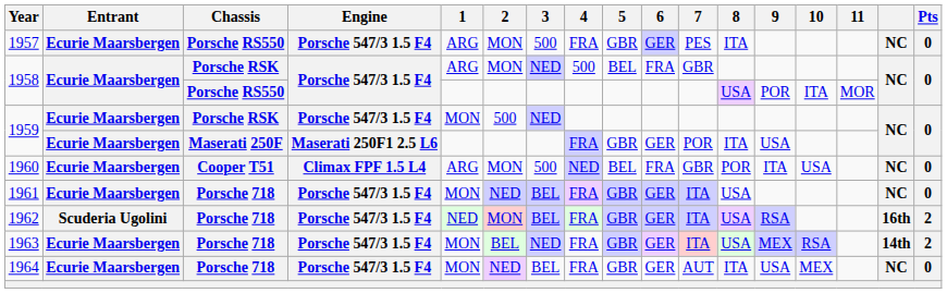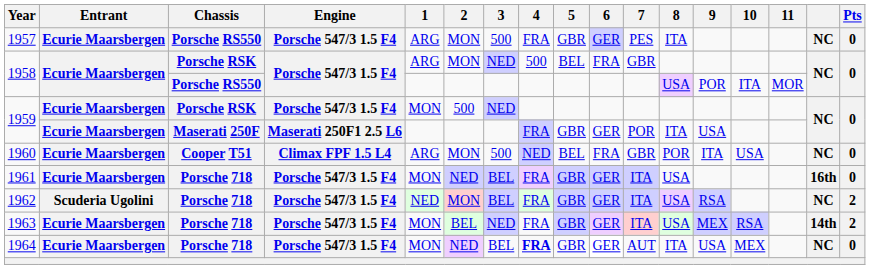 <table class="wikitable" style="text-align:center; font-size:90%">
 <tr>
 <th>Year</th>
 <th>Entrant</th>
 <th>Chassis</th>
 <th>Engine</th>
 <th>1</th>
 <th>2</th>
 <th>3</th>
 <th>4</th>
 <th>5</th>
 <th>6</th>
 <th>7</th>
 <th>8</th>
 <th>9</th>
 <th>10</th>
 <th>11</th>
 <th></th>
 <th><a href='#'>Pts</a></th>
 </tr>
 <tr>
 <td><a href='#'>1957</a></td>
 <th><a href='#'>Ecurie Maarsbergen</a></th>
 <th><a href='#'>Porsche</a> <a href='#'>RS550</a></th>
 <th><a href='#'>Porsche</a> 547/3 1.5 <a href='#'>F4</a></th>
 <td><a href='#'>ARG</a></td>
 <td><a href='#'>MON</a></td>
 <td><a href='#'>500</a></td>
 <td><a href='#'>FRA</a></td>
 <td><a href='#'>GBR</a></td>
 <td style="background:#cfcfff;"><a href='#'>GER</a><br></td>
 <td><a href='#'>PES</a></td>
 <td><a href='#'>ITA</a></td>
 <td></td>
 <td></td>
 <td></td>
 <th>NC</th>
 <th>0</th>
 </tr>
 <tr>
 <td rowspan=2><a href='#'>1958</a></td>
 <th rowspan=2><a href='#'>Ecurie Maarsbergen</a></th>
 <th><a href='#'>Porsche</a> <a href='#'>RSK</a></th>
 <th rowspan=2><a href='#'>Porsche</a> 547/3 1.5 <a href='#'>F4</a></th>
 <td><a href='#'>ARG</a></td>
 <td><a href='#'>MON</a></td>
 <td style="background:#cfcfff;"><a href='#'>NED</a><br></td>
 <td><a href='#'>500</a></td>
 <td><a href='#'>BEL</a></td>
 <td><a href='#'>FRA</a></td>
 <td><a href='#'>GBR</a></td>
 <td></td>
 <td></td>
 <td></td>
 <td></td>
 <th rowspan=2>NC</th>
 <th rowspan=2>0</th>
 </tr>
 <tr>
 <th><a href='#'>Porsche</a> <a href='#'>RS550</a></th>
 <td></td>
 <td></td>
 <td></td>
 <td></td>
 <td></td>
 <td></td>
 <td></td>
 <td style="background:#efcfff;"><a href='#'>USA</a><br></td>
 <td><a href='#'>POR</a></td>
 <td><a href='#'>ITA</a></td>
 <td><a href='#'>MOR</a></td>
 </tr>
 <tr>
 <td rowspan=2><a href='#'>1959</a></td>
 <th><a href='#'>Ecurie Maarsbergen</a></th>
 <th><a href='#'>Porsche</a> <a href='#'>RSK</a></th>
 <th><a href='#'>Porsche</a> 547/3 1.5 <a href='#'>F4</a></th>
 <td><a href='#'>MON</a></td>
 <td><a href='#'>500</a></td>
 <td style="background:#cfcfff;"><a href='#'>NED</a><br></td>
 <td></td>
 <td></td>
 <td></td>
 <td></td>
 <td></td>
 <td></td>
 <td></td>
 <td></td>
 <th rowspan=2>NC</th>
 <th rowspan=2>0</th>
 </tr>
 <tr>
 <th><a href='#'>Ecurie Maarsbergen</a></th>
 <th><a href='#'>Maserati</a> <a href='#'>250F</a></th>
 <th><a href='#'>Maserati</a> 250F1 2.5 <a href='#'>L6</a></th>
 <td></td>
 <td></td>
 <td></td>
 <td style="background:#cfcfff;"><a href='#'>FRA</a><br></td>
 <td><a href='#'>GBR</a></td>
 <td><a href='#'>GER</a></td>
 <td><a href='#'>POR</a></td>
 <td><a href='#'>ITA</a></td>
 <td><a href='#'>USA</a></td>
 <td></td>
 <td></td>
 </tr>
 <tr>
 <td><a href='#'>1960</a></td>
 <th><a href='#'>Ecurie Maarsbergen</a></th>
 <th><a href='#'>Cooper</a> <a href='#'>T51</a></th>
 <th><a href='#'>Climax FPF 1.5 L4</a></th>
 <td><a href='#'>ARG</a></td>
 <td><a href='#'>MON</a></td>
 <td><a href='#'>500</a></td>
 <td style="background:#cfcfff;"><a href='#'>NED</a><br></td>
 <td><a href='#'>BEL</a></td>
 <td><a href='#'>FRA</a></td>
 <td><a href='#'>GBR</a></td>
 <td><a href='#'>POR</a></td>
 <td><a href='#'>ITA</a></td>
 <td><a href='#'>USA</a></td>
 <td></td>
 <th>NC</th>
 <th>0</th>
 </tr>
 <tr>
 <td><a href='#'>1961</a></td>
 <th><a href='#'>Ecurie Maarsbergen</a></th>
 <th><a href='#'>Porsche</a> <a href='#'>718</a></th>
 <th><a href='#'>Porsche</a> 547/3 1.5 <a href='#'>F4</a></th>
 <td><a href='#'>MON</a></td>
 <td style="background:#cfcfff;"><a href='#'>NED</a><br></td>
 <td style="background:#cfcfff;"><a href='#'>BEL</a><br></td>
 <td style="background:#efcfff;"><a href='#'>FRA</a><br></td>
 <td style="background:#cfcfff;"><a href='#'>GBR</a><br></td>
 <td style="background:#cfcfff;"><a href='#'>GER</a><br></td>
 <td style="background:#cfcfff;"><a href='#'>ITA</a><br></td>
 <td><a href='#'>USA</a></td>
 <td></td>
 <td></td>
 <td></td>
-<th>NC</th>
+<th>16th</th>
 <th>0</th>
 </tr>
 <tr>
 <td><a href='#'>1962</a></td>
 <th>Scuderia Ugolini</th>
 <th><a href='#'>Porsche</a> <a href='#'>718</a></th>
 <th><a href='#'>Porsche</a> 547/3 1.5 <a href='#'>F4</a></th>
 <td style="background:#dfffdf;"><a href='#'>NED</a><br></td>
 <td style="background:#ffcfcf;"><a href='#'>MON</a><br></td>
 <td style="background:#cfcfff;"><a href='#'>BEL</a><br></td>
 <td style="background:#dfffdf;"><a href='#'>FRA</a><br></td>
 <td style="background:#cfcfff;"><a href='#'>GBR</a><br></td>
 <td style="background:#cfcfff;"><a href='#'>GER</a><br></td>
 <td style="background:#cfcfff;"><a href='#'>ITA</a><br></td>
 <td style="background:#efcfff;"><a href='#'>USA</a><br></td>
 <td style="background:#cfcfff;"><a href='#'>RSA</a><br></td>
 <td></td>
 <td></td>
-<th>16th</th>
+<th>NC</th>
 <th>2</th>
 </tr>
 <tr>
 <td><a href='#'>1963</a></td>
 <th><a href='#'>Ecurie Maarsbergen</a></th>
 <th><a href='#'>Porsche</a> <a href='#'>718</a></th>
 <th><a href='#'>Porsche</a> 547/3 1.5 <a href='#'>F4</a></th>
 <td><a href='#'>MON</a></td>
 <td style="background:#dfffdf;"><a href='#'>BEL</a><br></td>
 <td style="background:#cfcfff;"><a href='#'>NED</a><br></td>
 <td><a href='#'>FRA</a></td>
 <td style="background:#cfcfff;"><a href='#'>GBR</a><br></td>
 <td style="background:#efcfff;"><a href='#'>GER</a><br></td>
 <td style="background:#ffcfcf;"><a href='#'>ITA</a><br></td>
 <td style="background:#dfffdf;"><a href='#'>USA</a><br></td>
 <td style="background:#cfcfff;"><a href='#'>MEX</a><br></td>
 <td style="background:#cfcfff;"><a href='#'>RSA</a><br></td>
 <td></td>
 <th>14th</th>
 <th>2</th>
 </tr>
 <tr>
 <td><a href='#'>1964</a></td>
 <th><a href='#'>Ecurie Maarsbergen</a></th>
 <th><a href='#'>Porsche</a> <a href='#'>718</a></th>
 <th><a href='#'>Porsche</a> 547/3 1.5 <a href='#'>F4</a></th>
 <td><a href='#'>MON</a></td>
 <td style="background:#efcfff;"><a href='#'>NED</a><br></td>
 <td><a href='#'>BEL</a></td>
-<td><a href='#'>FRA</a></td>
+<td><strong><a href='#'>FRA</a></strong></td>
 <td><a href='#'>GBR</a></td>
 <td style="background:#fff;"><a href='#'>GER</a><br></td>
 <td><a href='#'>AUT</a></td>
 <td><a href='#'>ITA</a></td>
 <td><a href='#'>USA</a></td>
 <td><a href='#'>MEX</a></td>
 <td></td>
 <th>NC</th>
 <th>0</th>
 </tr>
 <tr>
 <th colspan="17"></th>
 </tr>
 </table>
